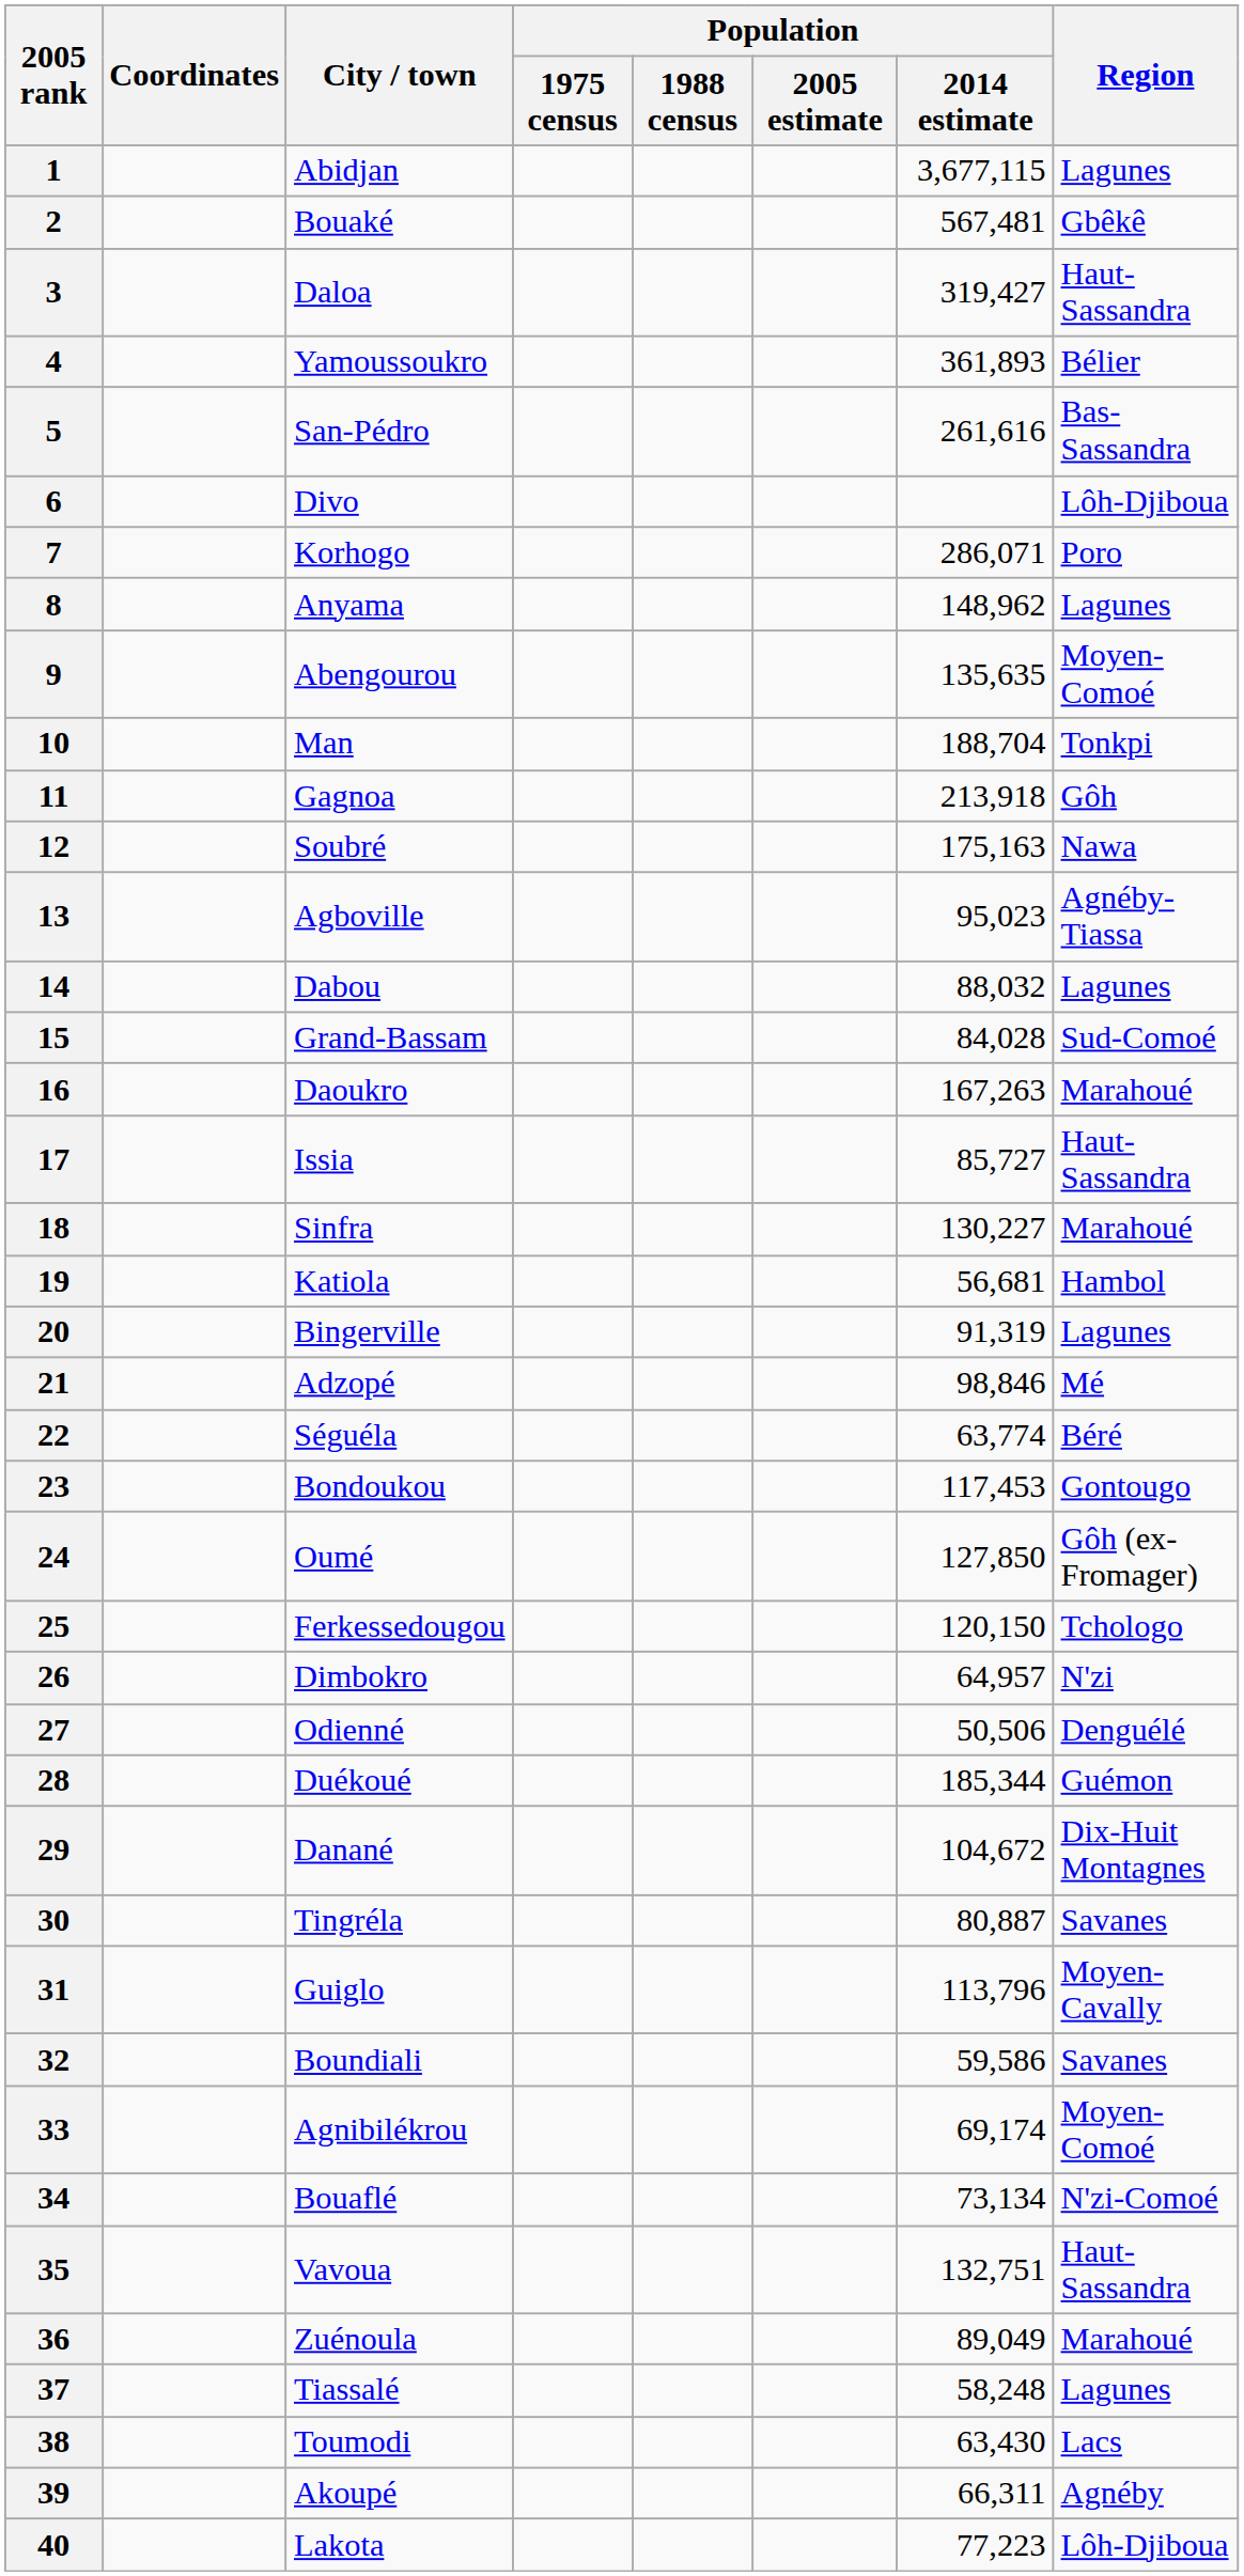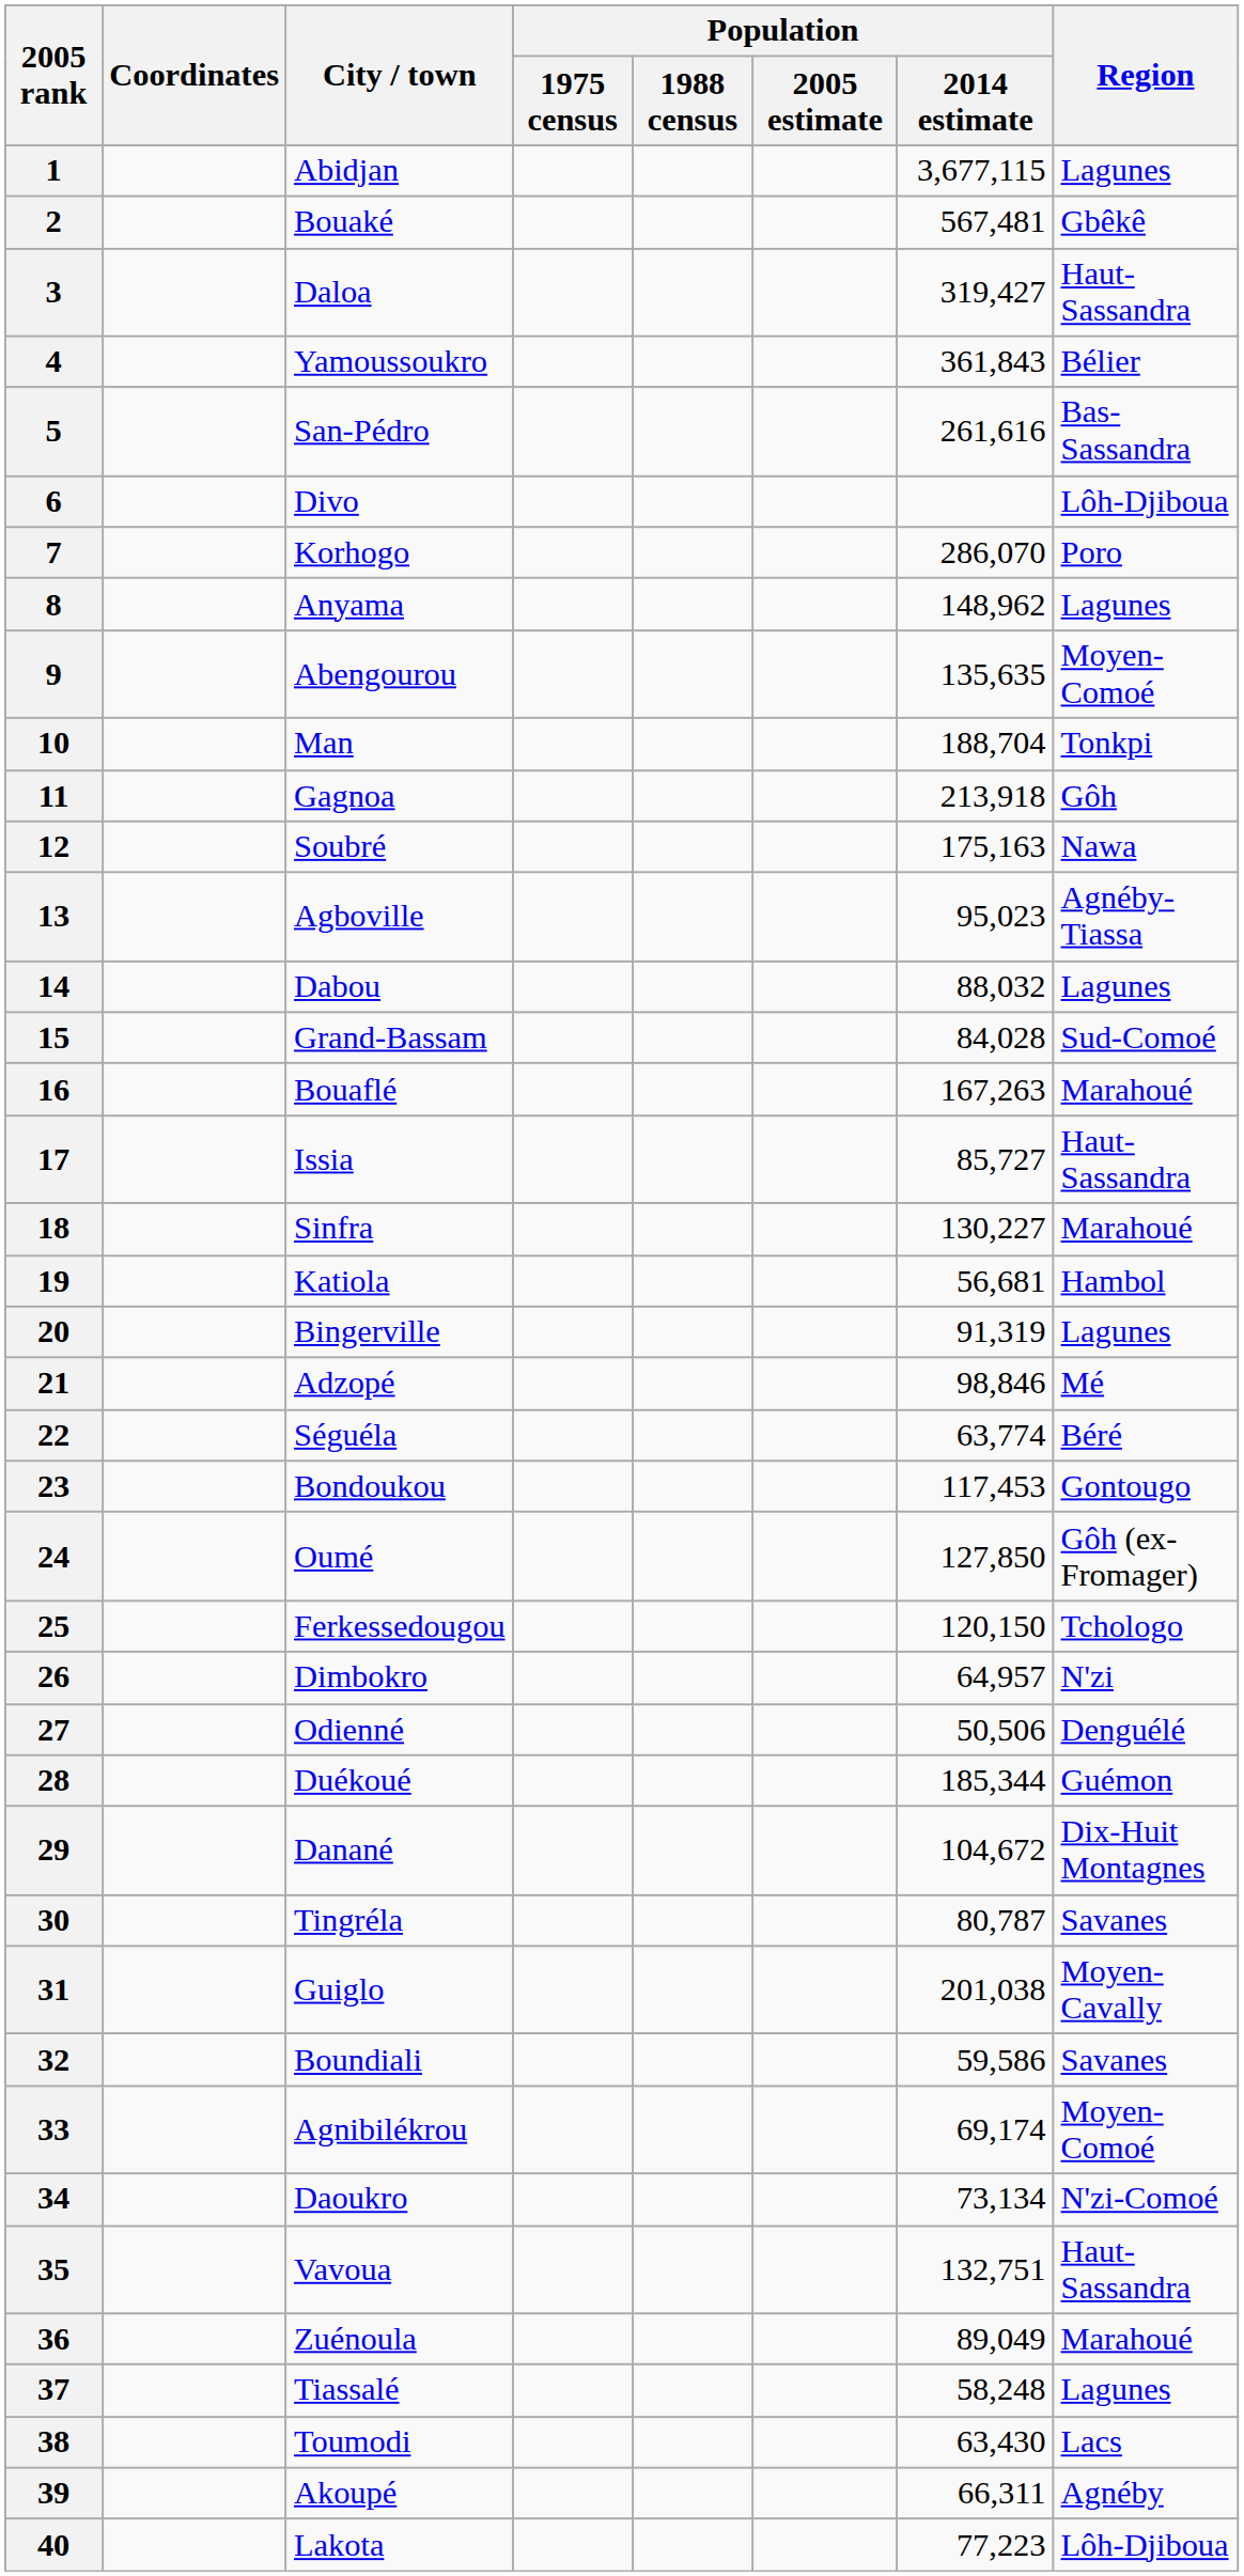 <table class="wikitable sortable" style="text-align:right;">
 <tr>
 <th scope="col" rowspan="2">2005 rank</th>
 <th scope="col" rowspan="2">Coordinates</th>
 <th scope="col" rowspan="2">City / town</th>
 <th scope="col" colspan="4">Population</th>
 <th scope="col" rowspan="2"><a href='#'>Region</a></th>
 </tr>
 <tr>
 <th scope="col">1975 census</th>
 <th scope="col">1988 census</th>
 <th scope="col">2005 estimate</th>
 <th scope="col">2014 estimate</th>
 </tr>
 <tr>
 <th scope="row">1</th>
 <td style="text-align:left;"></td>
 <td style="text-align:left;"><a href='#'>Abidjan</a></td>
 <td></td>
 <td></td>
 <td></td>
 <td>3,677,115</td>
 <td style="text-align:left;"><a href='#'>Lagunes</a></td>
 </tr>
 <tr>
 <th scope="row">2</th>
 <td style="text-align:left;"></td>
 <td style="text-align:left;"><a href='#'>Bouaké</a></td>
 <td></td>
 <td></td>
 <td></td>
 <td>567,481</td>
 <td style="text-align:left;"><a href='#'>Gbêkê</a></td>
 </tr>
 <tr>
 <th scope="row">3</th>
 <td style="text-align:left;"></td>
 <td style="text-align:left;"><a href='#'>Daloa</a></td>
 <td></td>
 <td></td>
 <td></td>
 <td>319,427</td>
 <td style="text-align:left;"><a href='#'>Haut-Sassandra</a></td>
 </tr>
 <tr>
 <th scope="row">4</th>
 <td style="text-align:left;"></td>
 <td style="text-align:left;"><a href='#'>Yamoussoukro</a></td>
 <td></td>
 <td></td>
 <td></td>
-<td>361,893</td>
+<td>361,843</td>
 <td style="text-align:left;"><a href='#'>Bélier</a></td>
 </tr>
 <tr>
 <th scope="row">5</th>
 <td style="text-align:left;"></td>
 <td style="text-align:left;"><a href='#'>San-Pédro</a></td>
 <td></td>
 <td></td>
 <td></td>
 <td>261,616</td>
 <td style="text-align:left;"><a href='#'>Bas-Sassandra</a></td>
 </tr>
 <tr>
 <th scope="row">6</th>
 <td style="text-align:left;"></td>
 <td style="text-align:left;"><a href='#'>Divo</a></td>
 <td></td>
 <td></td>
 <td></td>
 <td></td>
 <td style="text-align:left;"><a href='#'>Lôh-Djiboua</a></td>
 </tr>
 <tr>
 <th scope="row">7</th>
 <td style="text-align:left;"></td>
 <td style="text-align:left;"><a href='#'>Korhogo</a></td>
 <td></td>
 <td></td>
 <td></td>
-<td>286,071</td>
+<td>286,070</td>
 <td style="text-align:left;"><a href='#'>Poro</a></td>
 </tr>
 <tr>
 <th scope="row">8</th>
 <td style="text-align:left;"></td>
 <td style="text-align:left;"><a href='#'>Anyama</a></td>
 <td></td>
 <td></td>
 <td></td>
 <td>148,962</td>
 <td style="text-align:left;"><a href='#'>Lagunes</a></td>
 </tr>
 <tr>
 <th scope="row">9</th>
 <td style="text-align:left;"></td>
 <td style="text-align:left;"><a href='#'>Abengourou</a></td>
 <td></td>
 <td></td>
 <td></td>
 <td>135,635</td>
 <td style="text-align:left;"><a href='#'>Moyen-Comoé</a></td>
 </tr>
 <tr>
 <th scope="row">10</th>
 <td style="text-align:left;"></td>
 <td style="text-align:left;"><a href='#'>Man</a></td>
 <td></td>
 <td></td>
 <td></td>
 <td>188,704</td>
 <td style="text-align:left;"><a href='#'>Tonkpi</a></td>
 </tr>
 <tr>
 <th scope="row">11</th>
 <td style="text-align:left;"></td>
 <td style="text-align:left;"><a href='#'>Gagnoa</a></td>
 <td></td>
 <td></td>
 <td></td>
 <td>213,918</td>
 <td style="text-align:left;"><a href='#'>Gôh</a></td>
 </tr>
 <tr>
 <th scope="row">12</th>
 <td style="text-align:left;"></td>
 <td style="text-align:left;"><a href='#'>Soubré</a></td>
 <td></td>
 <td></td>
 <td></td>
 <td>175,163</td>
 <td style="text-align:left;"><a href='#'>Nawa</a></td>
 </tr>
 <tr>
 <th scope="row">13</th>
 <td style="text-align:left;"></td>
 <td style="text-align:left;"><a href='#'>Agboville</a></td>
 <td></td>
 <td></td>
 <td></td>
 <td>95,023</td>
 <td style="text-align:left;"><a href='#'>Agnéby-Tiassa</a></td>
 </tr>
 <tr>
 <th scope="row">14</th>
 <td style="text-align:left;"></td>
 <td style="text-align:left;"><a href='#'>Dabou</a></td>
 <td></td>
 <td></td>
 <td></td>
 <td>88,032</td>
 <td style="text-align:left;"><a href='#'>Lagunes</a></td>
 </tr>
 <tr>
 <th scope="row">15</th>
 <td style="text-align:left;"></td>
 <td style="text-align:left;"><a href='#'>Grand-Bassam</a></td>
 <td></td>
 <td></td>
 <td></td>
 <td>84,028</td>
 <td style="text-align:left;"><a href='#'>Sud-Comoé</a></td>
 </tr>
 <tr>
 <th scope="row">16</th>
 <td style="text-align:left;"></td>
-<td style="text-align:left;"><a href='#'>Daoukro</a></td>
+<td style="text-align:left;"><a href='#'>Bouaflé</a></td>
 <td></td>
 <td></td>
 <td></td>
 <td>167,263</td>
 <td style="text-align:left;"><a href='#'>Marahoué</a></td>
 </tr>
 <tr>
 <th scope="row">17</th>
 <td style="text-align:left;"></td>
 <td style="text-align:left;"><a href='#'>Issia</a></td>
 <td></td>
 <td></td>
 <td></td>
 <td>85,727</td>
 <td style="text-align:left;"><a href='#'>Haut-Sassandra</a></td>
 </tr>
 <tr>
 <th scope="row">18</th>
 <td style="text-align:left;"></td>
 <td style="text-align:left;"><a href='#'>Sinfra</a></td>
 <td></td>
 <td></td>
 <td></td>
 <td>130,227</td>
 <td style="text-align:left;"><a href='#'>Marahoué</a></td>
 </tr>
 <tr>
 <th scope="row">19</th>
 <td style="text-align:left;"></td>
 <td style="text-align:left;"><a href='#'>Katiola</a></td>
 <td></td>
 <td></td>
 <td></td>
 <td>56,681</td>
 <td style="text-align:left;"><a href='#'>Hambol</a></td>
 </tr>
 <tr>
 <th scope="row">20</th>
 <td style="text-align:left;"></td>
 <td style="text-align:left;"><a href='#'>Bingerville</a></td>
 <td></td>
 <td></td>
 <td></td>
 <td>91,319</td>
 <td style="text-align:left;"><a href='#'>Lagunes</a></td>
 </tr>
 <tr>
 <th scope="row">21</th>
 <td style="text-align:left;"></td>
 <td style="text-align:left;"><a href='#'>Adzopé</a></td>
 <td></td>
 <td></td>
 <td></td>
 <td>98,846</td>
 <td style="text-align:left;"><a href='#'>Mé</a></td>
 </tr>
 <tr>
 <th scope="row">22</th>
 <td style="text-align:left;"></td>
 <td style="text-align:left;"><a href='#'>Séguéla</a></td>
 <td></td>
 <td></td>
 <td></td>
 <td>63,774</td>
 <td style="text-align:left;"><a href='#'>Béré</a></td>
 </tr>
 <tr>
 <th scope="row">23</th>
 <td style="text-align:left;"></td>
 <td style="text-align:left;"><a href='#'>Bondoukou</a></td>
 <td></td>
 <td></td>
 <td></td>
 <td>117,453</td>
 <td style="text-align:left;"><a href='#'>Gontougo</a></td>
 </tr>
 <tr>
 <th scope="row">24</th>
 <td style="text-align:left;"></td>
 <td style="text-align:left;"><a href='#'>Oumé</a></td>
 <td></td>
 <td></td>
 <td></td>
 <td>127,850</td>
 <td style="text-align:left;"><a href='#'>Gôh</a> (ex-Fromager)</td>
 </tr>
 <tr>
 <th scope="row">25</th>
 <td style="text-align:left;"></td>
 <td style="text-align:left;"><a href='#'>Ferkessedougou</a></td>
 <td></td>
 <td></td>
 <td></td>
 <td>120,150</td>
 <td style="text-align:left;"><a href='#'>Tchologo</a></td>
 </tr>
 <tr>
 <th scope="row">26</th>
 <td style="text-align:left;"></td>
 <td style="text-align:left;"><a href='#'>Dimbokro</a></td>
 <td></td>
 <td></td>
 <td></td>
 <td>64,957</td>
 <td style="text-align:left;"><a href='#'>N'zi</a></td>
 </tr>
 <tr>
 <th scope="row">27</th>
 <td style="text-align:left;"></td>
 <td style="text-align:left;"><a href='#'>Odienné</a></td>
 <td></td>
 <td></td>
 <td></td>
 <td>50,506</td>
 <td style="text-align:left;"><a href='#'>Denguélé</a></td>
 </tr>
 <tr>
 <th scope="row">28</th>
 <td style="text-align:left;"></td>
 <td style="text-align:left;"><a href='#'>Duékoué</a></td>
 <td></td>
 <td></td>
 <td></td>
 <td>185,344</td>
 <td style="text-align:left;"><a href='#'>Guémon</a></td>
 </tr>
 <tr>
 <th scope="row">29</th>
 <td style="text-align:left;"></td>
 <td style="text-align:left;"><a href='#'>Danané</a></td>
 <td></td>
 <td></td>
 <td></td>
 <td>104,672</td>
 <td style="text-align:left;"><a href='#'>Dix-Huit Montagnes</a></td>
 </tr>
 <tr>
 <th scope="row">30</th>
 <td style="text-align:left;"></td>
 <td style="text-align:left;"><a href='#'>Tingréla</a></td>
 <td></td>
 <td></td>
 <td></td>
-<td>80,887</td>
+<td>80,787</td>
 <td style="text-align:left;"><a href='#'>Savanes</a></td>
 </tr>
 <tr>
 <th scope="row">31</th>
 <td style="text-align:left;"></td>
 <td style="text-align:left;"><a href='#'>Guiglo</a></td>
 <td></td>
 <td></td>
 <td></td>
-<td>113,796</td>
+<td>201,038</td>
 <td style="text-align:left;"><a href='#'>Moyen-Cavally</a></td>
 </tr>
 <tr>
 <th scope="row">32</th>
 <td style="text-align:left;"></td>
 <td style="text-align:left;"><a href='#'>Boundiali</a></td>
 <td></td>
 <td></td>
 <td></td>
 <td>59,586</td>
 <td style="text-align:left;"><a href='#'>Savanes</a></td>
 </tr>
 <tr>
 <th scope="row">33</th>
 <td style="text-align:left;"></td>
 <td style="text-align:left;"><a href='#'>Agnibilékrou</a></td>
 <td></td>
 <td></td>
 <td></td>
 <td>69,174</td>
 <td style="text-align:left;"><a href='#'>Moyen-Comoé</a></td>
 </tr>
 <tr>
 <th scope="row">34</th>
 <td style="text-align:left;"></td>
-<td style="text-align:left;"><a href='#'>Bouaflé</a></td>
+<td style="text-align:left;"><a href='#'>Daoukro</a></td>
 <td></td>
 <td></td>
 <td></td>
 <td>73,134</td>
 <td style="text-align:left;"><a href='#'>N'zi-Comoé</a></td>
 </tr>
 <tr>
 <th scope="row">35</th>
 <td style="text-align:left;"></td>
 <td style="text-align:left;"><a href='#'>Vavoua</a></td>
 <td></td>
 <td></td>
 <td></td>
 <td>132,751</td>
 <td style="text-align:left;"><a href='#'>Haut-Sassandra</a></td>
 </tr>
 <tr>
 <th scope="row">36</th>
 <td style="text-align:left;"></td>
 <td style="text-align:left;"><a href='#'>Zuénoula</a></td>
 <td></td>
 <td></td>
 <td></td>
 <td>89,049</td>
 <td style="text-align:left;"><a href='#'>Marahoué</a></td>
 </tr>
 <tr>
 <th scope="row">37</th>
 <td style="text-align:left;"></td>
 <td style="text-align:left;"><a href='#'>Tiassalé</a></td>
 <td></td>
 <td></td>
 <td></td>
 <td>58,248</td>
 <td style="text-align:left;"><a href='#'>Lagunes</a></td>
 </tr>
 <tr>
 <th scope="row">38</th>
 <td style="text-align:left;"></td>
 <td style="text-align:left;"><a href='#'>Toumodi</a></td>
 <td></td>
 <td></td>
 <td></td>
 <td>63,430</td>
 <td style="text-align:left;"><a href='#'>Lacs</a></td>
 </tr>
 <tr>
 <th scope="row">39</th>
 <td style="text-align:left;"></td>
 <td style="text-align:left;"><a href='#'>Akoupé</a></td>
 <td></td>
 <td></td>
 <td></td>
 <td>66,311</td>
 <td style="text-align:left;"><a href='#'>Agnéby</a></td>
 </tr>
 <tr>
 <th scope="row">40</th>
 <td style="text-align:left;"></td>
 <td style="text-align:left;"><a href='#'>Lakota</a></td>
 <td></td>
 <td></td>
 <td></td>
 <td>77,223</td>
 <td style="text-align:left;"><a href='#'>Lôh-Djiboua</a></td>
 </tr>
 </table>
